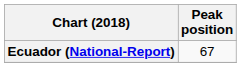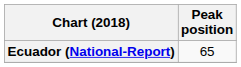 <table class="wikitable sortable plainrowheaders" style="text-align:center">
 <tr>
 <th scope="col">Chart (2018)</th>
 <th scope="col">Peak<br> position</th>
 </tr>
 <tr>
 <th scope="row">Ecuador (<a href='#'>National-Report</a>)</th>
-<td>67</td>
+<td>65</td>
 </tr>
 <tr>
 </tr>
 </table>
